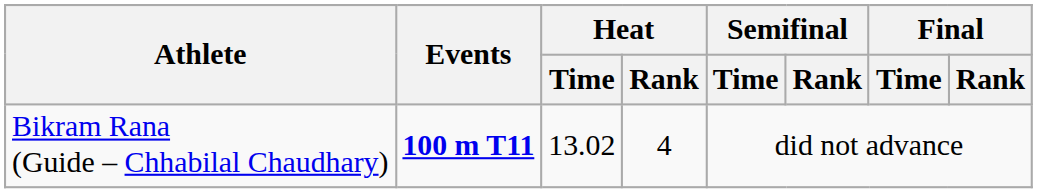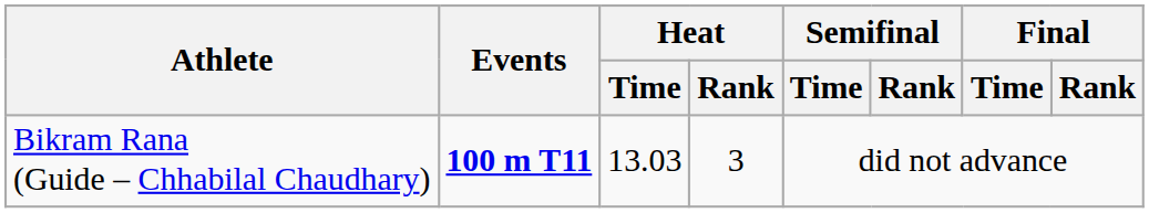 <table class=wikitable style="font-size:90%">
 <tr>
 <th rowspan="2">Athlete</th>
 <th rowspan="2">Events</th>
 <th colspan="2">Heat</th>
 <th colspan="2">Semifinal</th>
 <th colspan="2">Final</th>
 </tr>
 <tr>
 <th scope="col">Time</th>
 <th scope="col">Rank</th>
 <th scope="col">Time</th>
 <th scope="col">Rank</th>
 <th scope="col">Time</th>
 <th scope="col">Rank</th>
 </tr>
 <tr align=center>
 <td align=left><a href='#'>Bikram Rana</a><br>(Guide – <a href='#'>Chhabilal Chaudhary</a>)</td>
 <td align=left><strong><a href='#'>100 m T11</a></strong></td>
-<td>13.02</td>
-<td>4</td>
+<td>13.03</td>
+<td>3</td>
 <td colspan=4>did not advance</td>
 </tr>
 </table>
